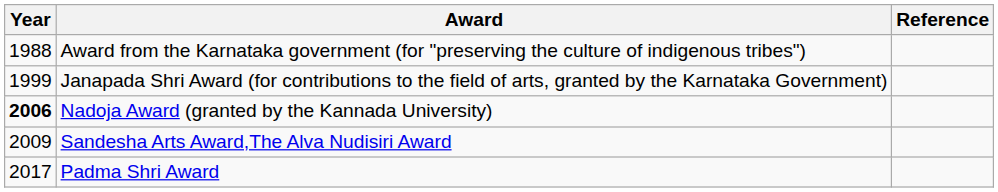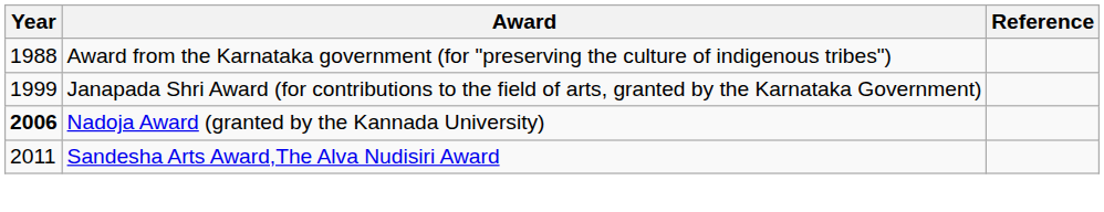 <table class="wikitable">
 <tr>
 <th>Year</th>
 <th>Award</th>
 <th>Reference</th>
 </tr>
 <tr>
 <td>1988</td>
 <td>Award from the Karnataka government (for "preserving the culture of indigenous tribes")</td>
 <td></td>
 </tr>
 <tr>
 <td>1999</td>
 <td>Janapada Shri Award (for contributions to the field of arts, granted by the Karnataka Government)</td>
 <td></td>
 </tr>
 <tr>
 <td><strong>2006</strong></td>
 <td><a href='#'>Nadoja Award</a> (granted by the Kannada University)</td>
 <td></td>
 </tr>
 <tr>
-<td>2009</td>
+<td>2011</td>
 <td><a href='#'>Sandesha Arts Award,The Alva Nudisiri Award</a></td>
 <td></td>
 </tr>
-<tr>
-<td>2017</td>
-<td><a href='#'>Padma Shri Award</a></td>
-<td></td>
-</tr>
 </table>
